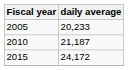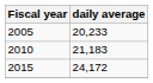 <table class="wikitable">
 <tr>
 <th>Fiscal year</th>
 <th>daily average</th>
 </tr>
 <tr>
 <td>2005</td>
 <td>20,233</td>
 </tr>
 <tr>
 <td>2010</td>
-<td>21,187</td>
+<td>21,183</td>
 </tr>
 <tr>
 <td>2015</td>
 <td>24,172</td>
 </tr>
 <tr>
 </tr>
 </table>
